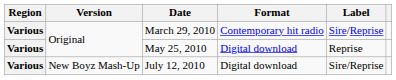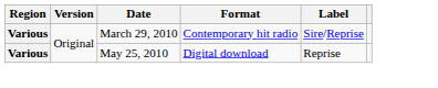 <table class="wikitable plainrowheaders">
 <tr>
 <th scope="col">Region</th>
 <th scope="col">Version</th>
 <th scope="col">Date</th>
 <th scope="col">Format</th>
 <th scope="col">Label</th>
 <th scope="col"></th>
 </tr>
 <tr>
 <th scope="row">Various</th>
 <td rowspan="2">Original</td>
 <td>March 29, 2010</td>
 <td><a href='#'>Contemporary hit radio</a></td>
 <td><a href='#'>Sire</a>/<a href='#'>Reprise</a></td>
 <td align="center"></td>
 </tr>
 <tr>
 <th scope="row">Various</th>
 <td>May 25, 2010</td>
 <td><a href='#'>Digital download</a></td>
 <td>Reprise</td>
 <td align="center"></td>
 </tr>
-<tr>
-<th scope="row">Various</th>
-<td>New Boyz Mash-Up</td>
-<td>July 12, 2010</td>
-<td>Digital download</td>
-<td>Sire/Reprise</td>
-<td align="center"></td>
-</tr>
 </table>
